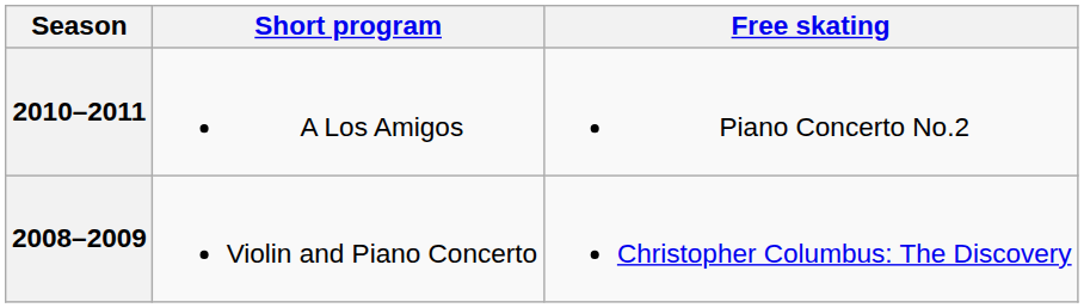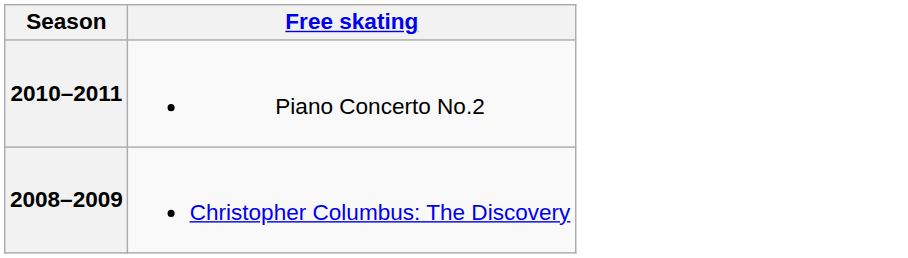 <table class="wikitable" style="text-align:center">
 <tr>
 <th>Season</th>
-<th><a href='#'>Short program</a></th>
 <th><a href='#'>Free skating</a></th>
 </tr>
 <tr>
 <th>2010–2011 <br> </th>
-<td><br><ul><li>A Los Amigos</li></ul></td>
 <td><br><ul><li>Piano Concerto No.2 <br></li></ul></td>
 </tr>
 <tr>
 <th>2008–2009 <br> </th>
-<td><br><ul><li>Violin and Piano Concerto <br></li></ul></td>
 <td><br><ul><li><a href='#'>Christopher Columbus: The Discovery</a> <br></li></ul></td>
 </tr>
 </table>
